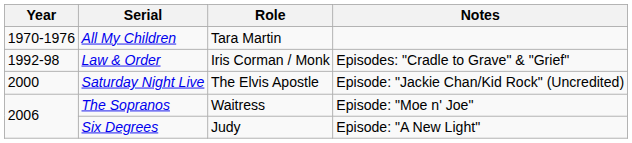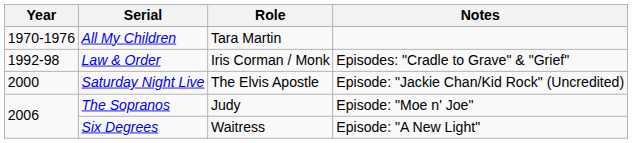 <table class="wikitable sortable">
 <tr>
 <th>Year</th>
 <th>Serial</th>
 <th>Role</th>
 <th>Notes</th>
 </tr>
 <tr>
 <td>1970-1976</td>
 <td><em><a href='#'>All My Children</a></em></td>
 <td>Tara Martin</td>
 </tr>
 <tr>
 <td>1992-98</td>
 <td><em><a href='#'>Law & Order</a></em></td>
 <td>Iris Corman / Monk</td>
 <td>Episodes: "Cradle to Grave" & "Grief"</td>
 </tr>
 <tr>
 <td>2000</td>
 <td><em><a href='#'>Saturday Night Live</a></em></td>
 <td>The Elvis Apostle</td>
 <td>Episode: "Jackie Chan/Kid Rock" (Uncredited)</td>
 </tr>
 <tr>
 <td rowspan="2">2006</td>
 <td><em><a href='#'>The Sopranos</a></em></td>
-<td>Waitress</td>
+<td>Judy</td>
 <td>Episode: "Moe n' Joe"</td>
 </tr>
 <tr>
 <td><em><a href='#'>Six Degrees</a></em></td>
-<td>Judy</td>
+<td>Waitress</td>
 <td>Episode: "A New Light"</td>
 </tr>
 </table>
